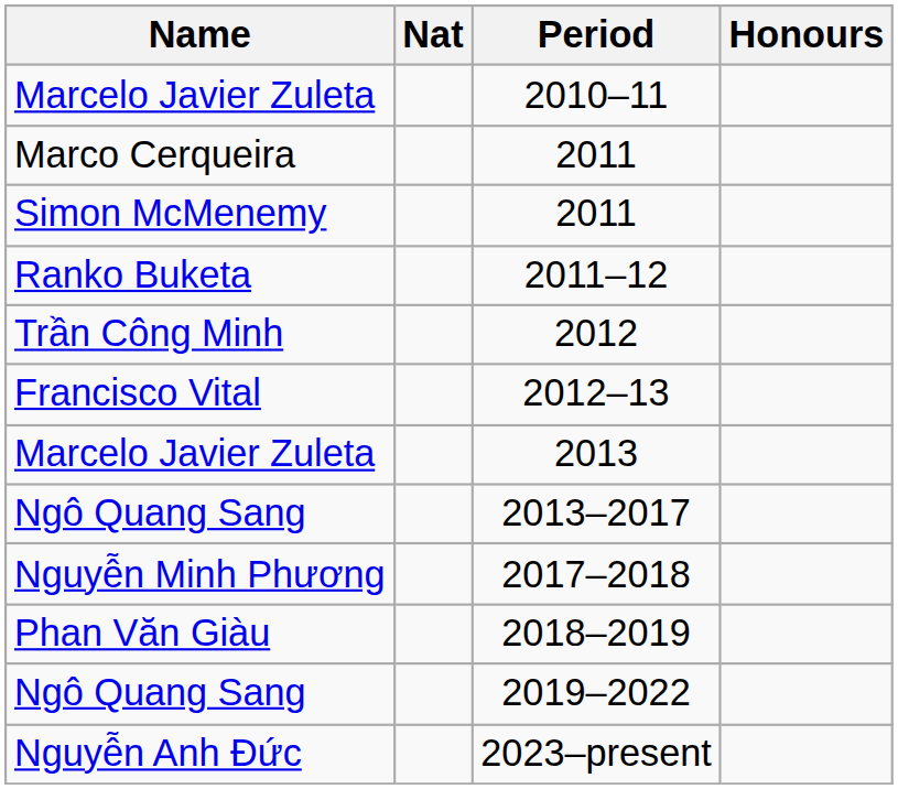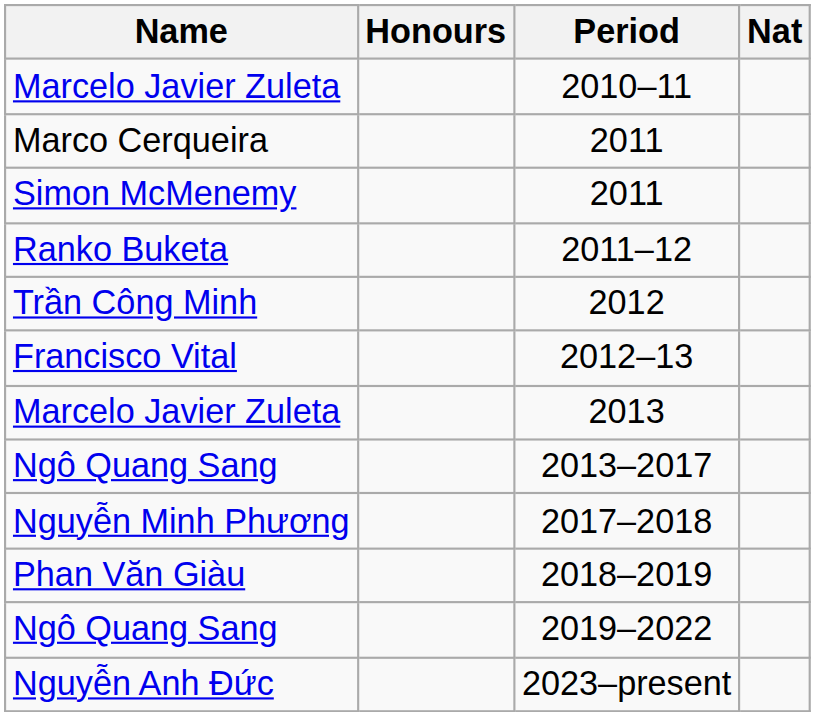 <table class="wikitable">
 <tr>
 <th>Name</th>
+<th>Honours</th>
+<th>Period</th>
 <th>Nat</th>
-<th>Period</th>
-<th>Honours</th>
 </tr>
 <tr>
 <td><a href='#'>Marcelo Javier Zuleta</a></td>
+<td></td>
+<td align="center">2010–11</td>
 <td align="center"></td>
-<td align="center">2010–11</td>
-<td></td>
 </tr>
 <tr>
 <td>Marco Cerqueira</td>
+<td></td>
+<td align="center">2011</td>
 <td align="center"></td>
-<td align="center">2011</td>
-<td></td>
 </tr>
 <tr>
 <td><a href='#'>Simon McMenemy</a></td>
+<td></td>
+<td align="center">2011</td>
 <td align="center"></td>
-<td align="center">2011</td>
-<td></td>
 </tr>
 <tr>
 <td><a href='#'>Ranko Buketa</a></td>
+<td></td>
+<td align="center">2011–12</td>
 <td align="center"></td>
-<td align="center">2011–12</td>
-<td></td>
 </tr>
 <tr>
 <td><a href='#'>Trần Công Minh</a></td>
+<td></td>
+<td align="center">2012</td>
 <td align="center"></td>
-<td align="center">2012</td>
-<td></td>
 </tr>
 <tr>
 <td><a href='#'>Francisco Vital</a></td>
+<td></td>
+<td align="center">2012–13</td>
 <td align="center"></td>
-<td align="center">2012–13</td>
-<td></td>
 </tr>
 <tr>
 <td><a href='#'>Marcelo Javier Zuleta</a></td>
+<td></td>
+<td align="center">2013</td>
 <td align="center"></td>
-<td align="center">2013</td>
-<td></td>
 </tr>
 <tr>
 <td><a href='#'>Ngô Quang Sang</a></td>
+<td></td>
+<td align="center">2013–2017</td>
 <td align="center"></td>
-<td align="center">2013–2017</td>
-<td></td>
 </tr>
 <tr>
 <td><a href='#'>Nguyễn Minh Phương</a></td>
+<td></td>
+<td align="center">2017–2018</td>
 <td align="center"></td>
-<td align="center">2017–2018</td>
-<td></td>
 </tr>
 <tr>
 <td><a href='#'>Phan Văn Giàu</a></td>
+<td></td>
+<td align="center">2018–2019</td>
 <td align="center"></td>
-<td align="center">2018–2019</td>
-<td></td>
 </tr>
 <tr>
 <td><a href='#'>Ngô Quang Sang</a></td>
+<td></td>
+<td align="center">2019–2022</td>
 <td align="center"></td>
-<td align="center">2019–2022</td>
-<td></td>
 </tr>
 <tr>
 <td><a href='#'>Nguyễn Anh Đức</a></td>
+<td></td>
+<td align="center">2023–present</td>
 <td align="center"></td>
-<td align="center">2023–present</td>
-<td></td>
 </tr>
 </table>
